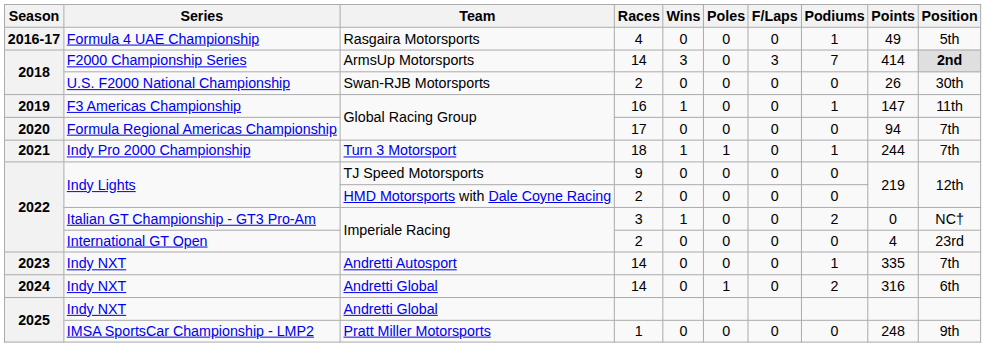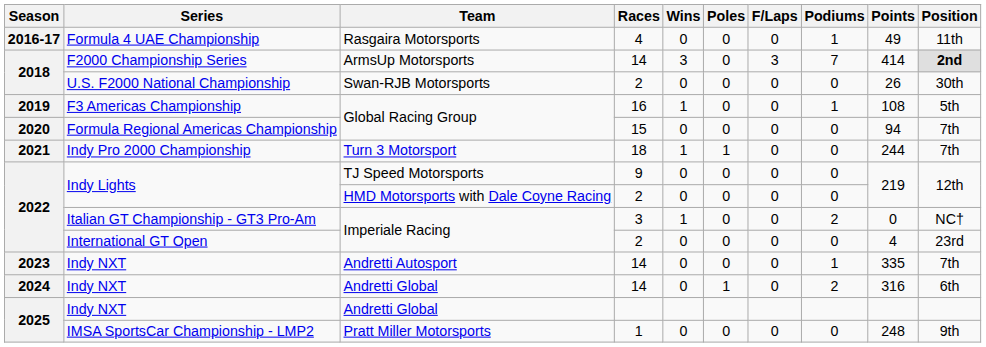 <table class="wikitable" style="font-size: 90%; text-align:center">
 <tr>
 <th>Season</th>
 <th>Series</th>
 <th>Team</th>
 <th>Races</th>
 <th>Wins</th>
 <th>Poles</th>
 <th>F/Laps</th>
 <th>Podiums</th>
 <th>Points</th>
 <th>Position</th>
 </tr>
 <tr>
 <th nowrap>2016-17</th>
 <td align="left" nowrap><a href='#'>Formula 4 UAE Championship</a></td>
 <td rowspan="1" align="left">Rasgaira Motorsports</td>
 <td>4</td>
 <td>0</td>
 <td>0</td>
 <td>0</td>
 <td>1</td>
 <td>49</td>
-<td>5th</td>
+<td>11th</td>
 </tr>
 <tr>
 <th rowspan="2">2018</th>
 <td align="left"><a href='#'>F2000 Championship Series</a></td>
 <td rowspan="1" align="left">ArmsUp Motorsports</td>
 <td>14</td>
 <td>3</td>
 <td>0</td>
 <td>3</td>
 <td>7</td>
 <td>414</td>
 <td style="background:#DFDFDF;"><strong>2nd</strong></td>
 </tr>
 <tr>
 <td align="left"><a href='#'>U.S. F2000 National Championship</a></td>
 <td rowspan="1" align="left">Swan-RJB Motorsports</td>
 <td>2</td>
 <td>0</td>
 <td>0</td>
 <td>0</td>
 <td>0</td>
 <td>26</td>
 <td>30th</td>
 </tr>
 <tr>
 <th>2019</th>
 <td align="left"><a href='#'>F3 Americas Championship</a></td>
 <td rowspan="2" align="left">Global Racing Group</td>
 <td>16</td>
 <td>1</td>
 <td>0</td>
 <td>0</td>
 <td>1</td>
-<td>147</td>
-<td>11th</td>
+<td>108</td>
+<td>5th</td>
 </tr>
 <tr>
 <th>2020</th>
 <td align="left"><a href='#'>Formula Regional Americas Championship</a></td>
-<td>17</td>
+<td>15</td>
 <td>0</td>
 <td>0</td>
 <td>0</td>
 <td>0</td>
 <td>94</td>
 <td>7th</td>
 </tr>
 <tr>
 <th>2021</th>
 <td align="left"><a href='#'>Indy Pro 2000 Championship</a></td>
 <td rowspan="1" align="left"><a href='#'>Turn 3 Motorsport</a></td>
 <td>18</td>
 <td>1</td>
 <td>1</td>
 <td>0</td>
-<td>1</td>
+<td>0</td>
 <td>244</td>
 <td>7th</td>
 </tr>
 <tr>
 <th rowspan="4">2022</th>
 <td rowspan="2" align="left"><a href='#'>Indy Lights</a></td>
 <td align=left>TJ Speed Motorsports</td>
 <td>9</td>
 <td>0</td>
 <td>0</td>
 <td>0</td>
 <td>0</td>
 <td rowspan="2">219</td>
 <td rowspan="2">12th</td>
 </tr>
 <tr>
 <td align=left nowrap><a href='#'>HMD Motorsports</a> with <a href='#'>Dale Coyne Racing</a></td>
 <td>2</td>
 <td>0</td>
 <td>0</td>
 <td>0</td>
 <td>0</td>
 </tr>
 <tr>
 <td align=left nowrap><a href='#'>Italian GT Championship - GT3 Pro-Am</a></td>
 <td rowspan="2" align="left">Imperiale Racing</td>
 <td>3</td>
 <td>1</td>
 <td>0</td>
 <td>0</td>
 <td>2</td>
 <td>0</td>
 <td>NC†</td>
 </tr>
 <tr>
 <td align=left><a href='#'>International GT Open</a></td>
 <td>2</td>
 <td>0</td>
 <td>0</td>
 <td>0</td>
 <td>0</td>
 <td>4</td>
 <td>23rd</td>
 </tr>
 <tr>
 <th>2023</th>
 <td align=left><a href='#'>Indy NXT</a></td>
 <td align=left><a href='#'>Andretti Autosport</a></td>
 <td>14</td>
 <td>0</td>
 <td>0</td>
 <td>0</td>
 <td>1</td>
 <td>335</td>
 <td>7th</td>
 </tr>
 <tr>
 <th>2024</th>
 <td align=left><a href='#'>Indy NXT</a></td>
 <td align=left><a href='#'>Andretti Global</a></td>
 <td>14</td>
 <td>0</td>
 <td>1</td>
 <td>0</td>
 <td>2</td>
 <td>316</td>
 <td>6th</td>
 </tr>
 <tr>
 <th rowspan="2">2025</th>
 <td align=left><a href='#'>Indy NXT</a></td>
 <td align=left><a href='#'>Andretti Global</a></td>
 <td></td>
 <td></td>
 <td></td>
 <td></td>
 <td></td>
 <td></td>
 <td></td>
 </tr>
 <tr>
 <td align=left><a href='#'>IMSA SportsCar Championship - LMP2</a></td>
 <td align=left><a href='#'>Pratt Miller Motorsports</a></td>
 <td>1</td>
 <td>0</td>
 <td>0</td>
 <td>0</td>
 <td>0</td>
 <td>248</td>
 <td>9th</td>
 </tr>
 </table>
